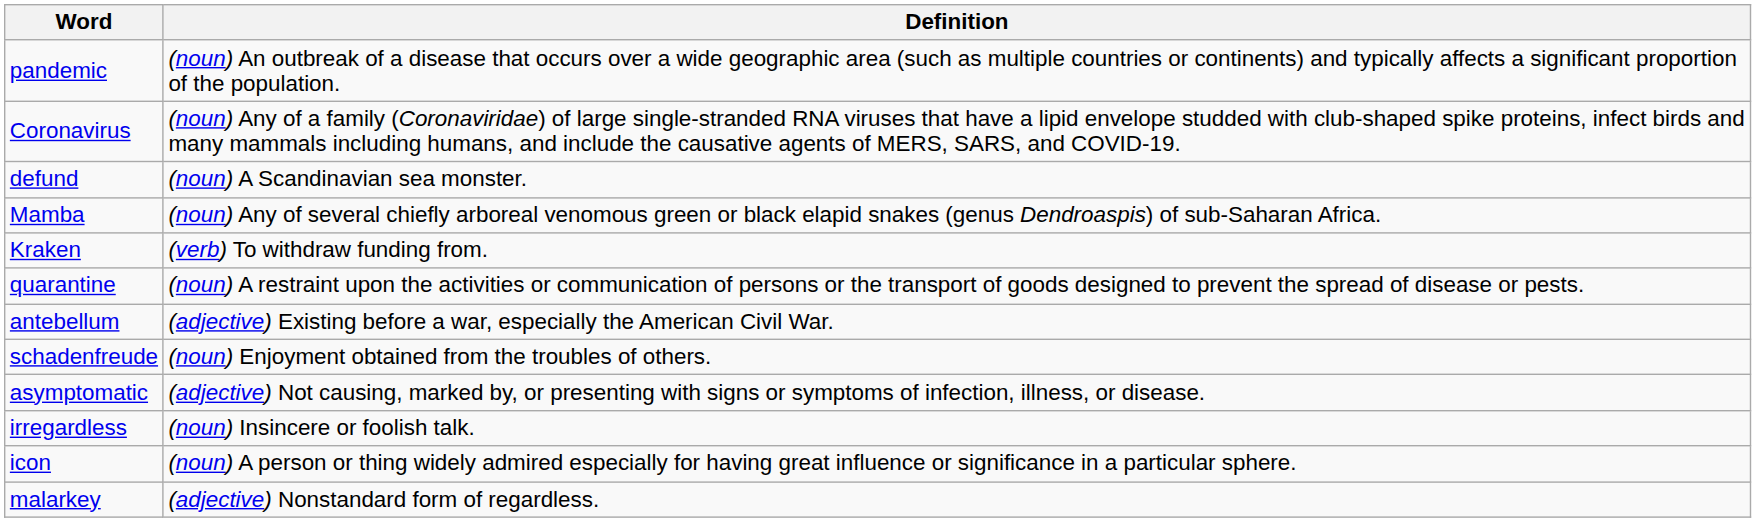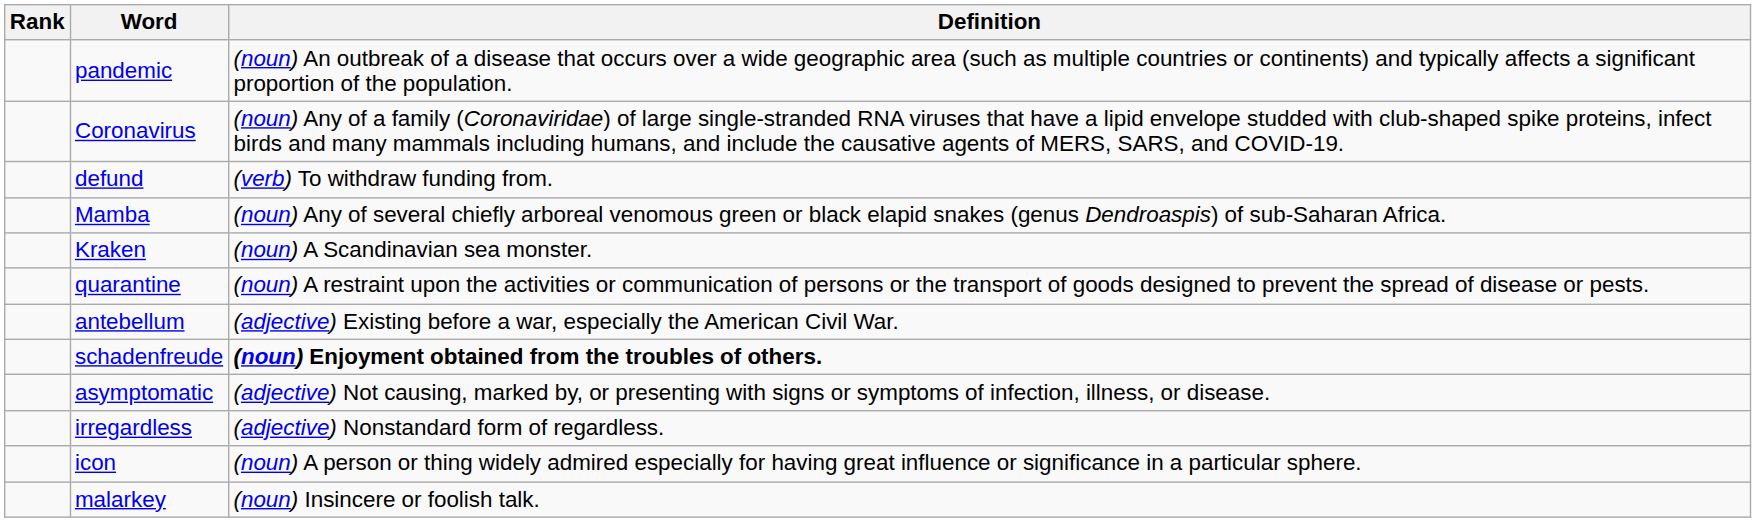 <table class="wikitable">
 <tr>
+<th>Rank</th>
 <th>Word</th>
 <th>Definition</th>
 </tr>
 <tr>
+<td></td>
 <td><a href='#'>pandemic</a></td>
 <td><em>(<a href='#'>noun</a>)</em> An outbreak of a disease that occurs over a wide geographic area (such as multiple countries or continents) and typically affects a significant proportion of the population.</td>
 </tr>
 <tr>
+<td></td>
 <td><a href='#'>Coronavirus</a></td>
 <td><em>(<a href='#'>noun</a>)</em> Any of a family (<em>Coronaviridae</em>) of large single-stranded RNA viruses that have a lipid envelope studded with club-shaped spike proteins, infect birds and many mammals including humans, and include the causative agents of MERS, SARS, and COVID-19.</td>
 </tr>
 <tr>
+<td></td>
 <td><a href='#'>defund</a></td>
-<td><em>(<a href='#'>noun</a>)</em> A Scandinavian sea monster.</td>
+<td><em>(<a href='#'>verb</a>)</em> To withdraw funding from.</td>
 </tr>
 <tr>
+<td></td>
 <td><a href='#'>Mamba</a></td>
 <td><em>(<a href='#'>noun</a>)</em> Any of several chiefly arboreal venomous green or black elapid snakes (genus <em>Dendroaspis</em>) of sub-Saharan Africa.</td>
 </tr>
 <tr>
+<td></td>
 <td><a href='#'>Kraken</a></td>
-<td><em>(<a href='#'>verb</a>)</em> To withdraw funding from.</td>
+<td><em>(<a href='#'>noun</a>)</em> A Scandinavian sea monster.</td>
 </tr>
 <tr>
+<td></td>
 <td><a href='#'>quarantine</a></td>
 <td><em>(<a href='#'>noun</a>)</em> A restraint upon the activities or communication of persons or the transport of goods designed to prevent the spread of disease or pests.</td>
 </tr>
 <tr>
+<td></td>
 <td><a href='#'>antebellum</a></td>
 <td><em>(<a href='#'>adjective</a>)</em> Existing before a war, especially the American Civil War.</td>
 </tr>
 <tr>
+<td></td>
 <td><a href='#'>schadenfreude</a></td>
-<td><em>(<a href='#'>noun</a>)</em> Enjoyment obtained from the troubles of others.</td>
+<td><strong><em>(<a href='#'>noun</a>)</em> Enjoyment obtained from the troubles of others.</strong></td>
 </tr>
 <tr>
+<td></td>
 <td><a href='#'>asymptomatic</a></td>
 <td><em>(<a href='#'>adjective</a>)</em> Not causing, marked by, or presenting with signs or symptoms of infection, illness, or disease.</td>
 </tr>
 <tr>
+<td></td>
 <td><a href='#'>irregardless</a></td>
-<td><em>(<a href='#'>noun</a>)</em> Insincere or foolish talk.</td>
+<td><em>(<a href='#'>adjective</a>)</em> Nonstandard form of regardless.</td>
 </tr>
 <tr>
+<td></td>
 <td><a href='#'>icon</a></td>
 <td><em>(<a href='#'>noun</a>)</em> A person or thing widely admired especially for having great influence or significance in a particular sphere.</td>
 </tr>
 <tr>
+<td></td>
 <td><a href='#'>malarkey</a></td>
-<td><em>(<a href='#'>adjective</a>)</em> Nonstandard form of regardless.</td>
+<td><em>(<a href='#'>noun</a>)</em> Insincere or foolish talk.</td>
 </tr>
 </table>
